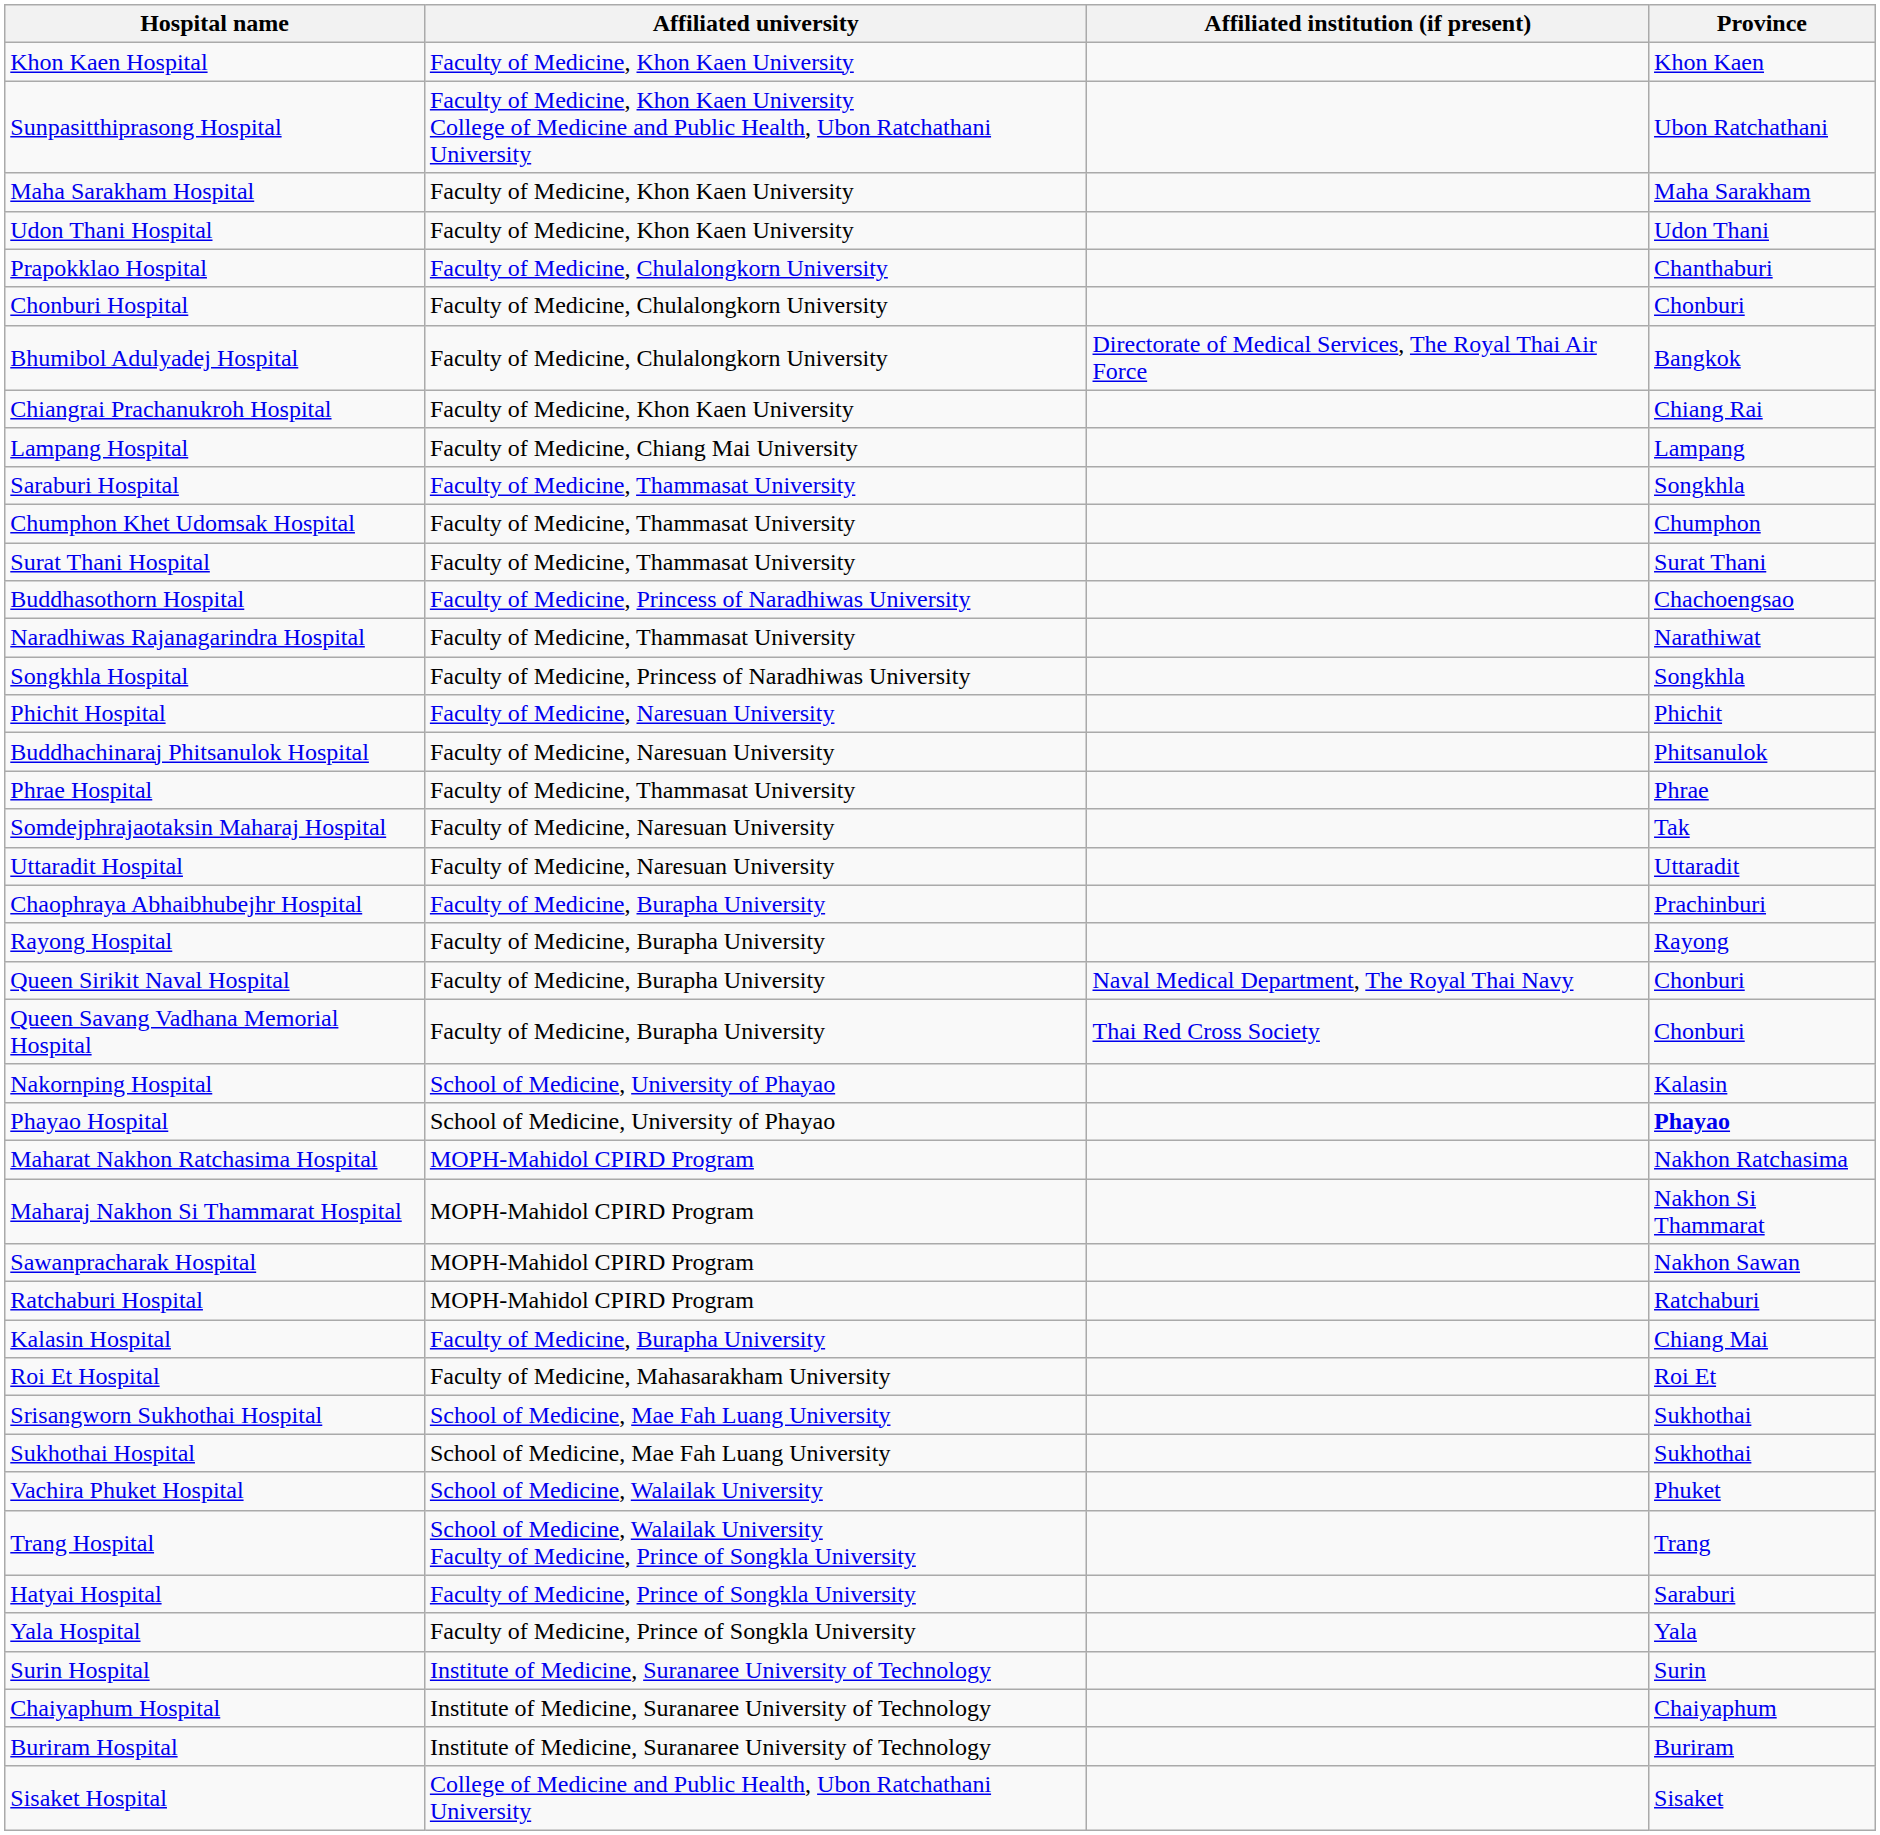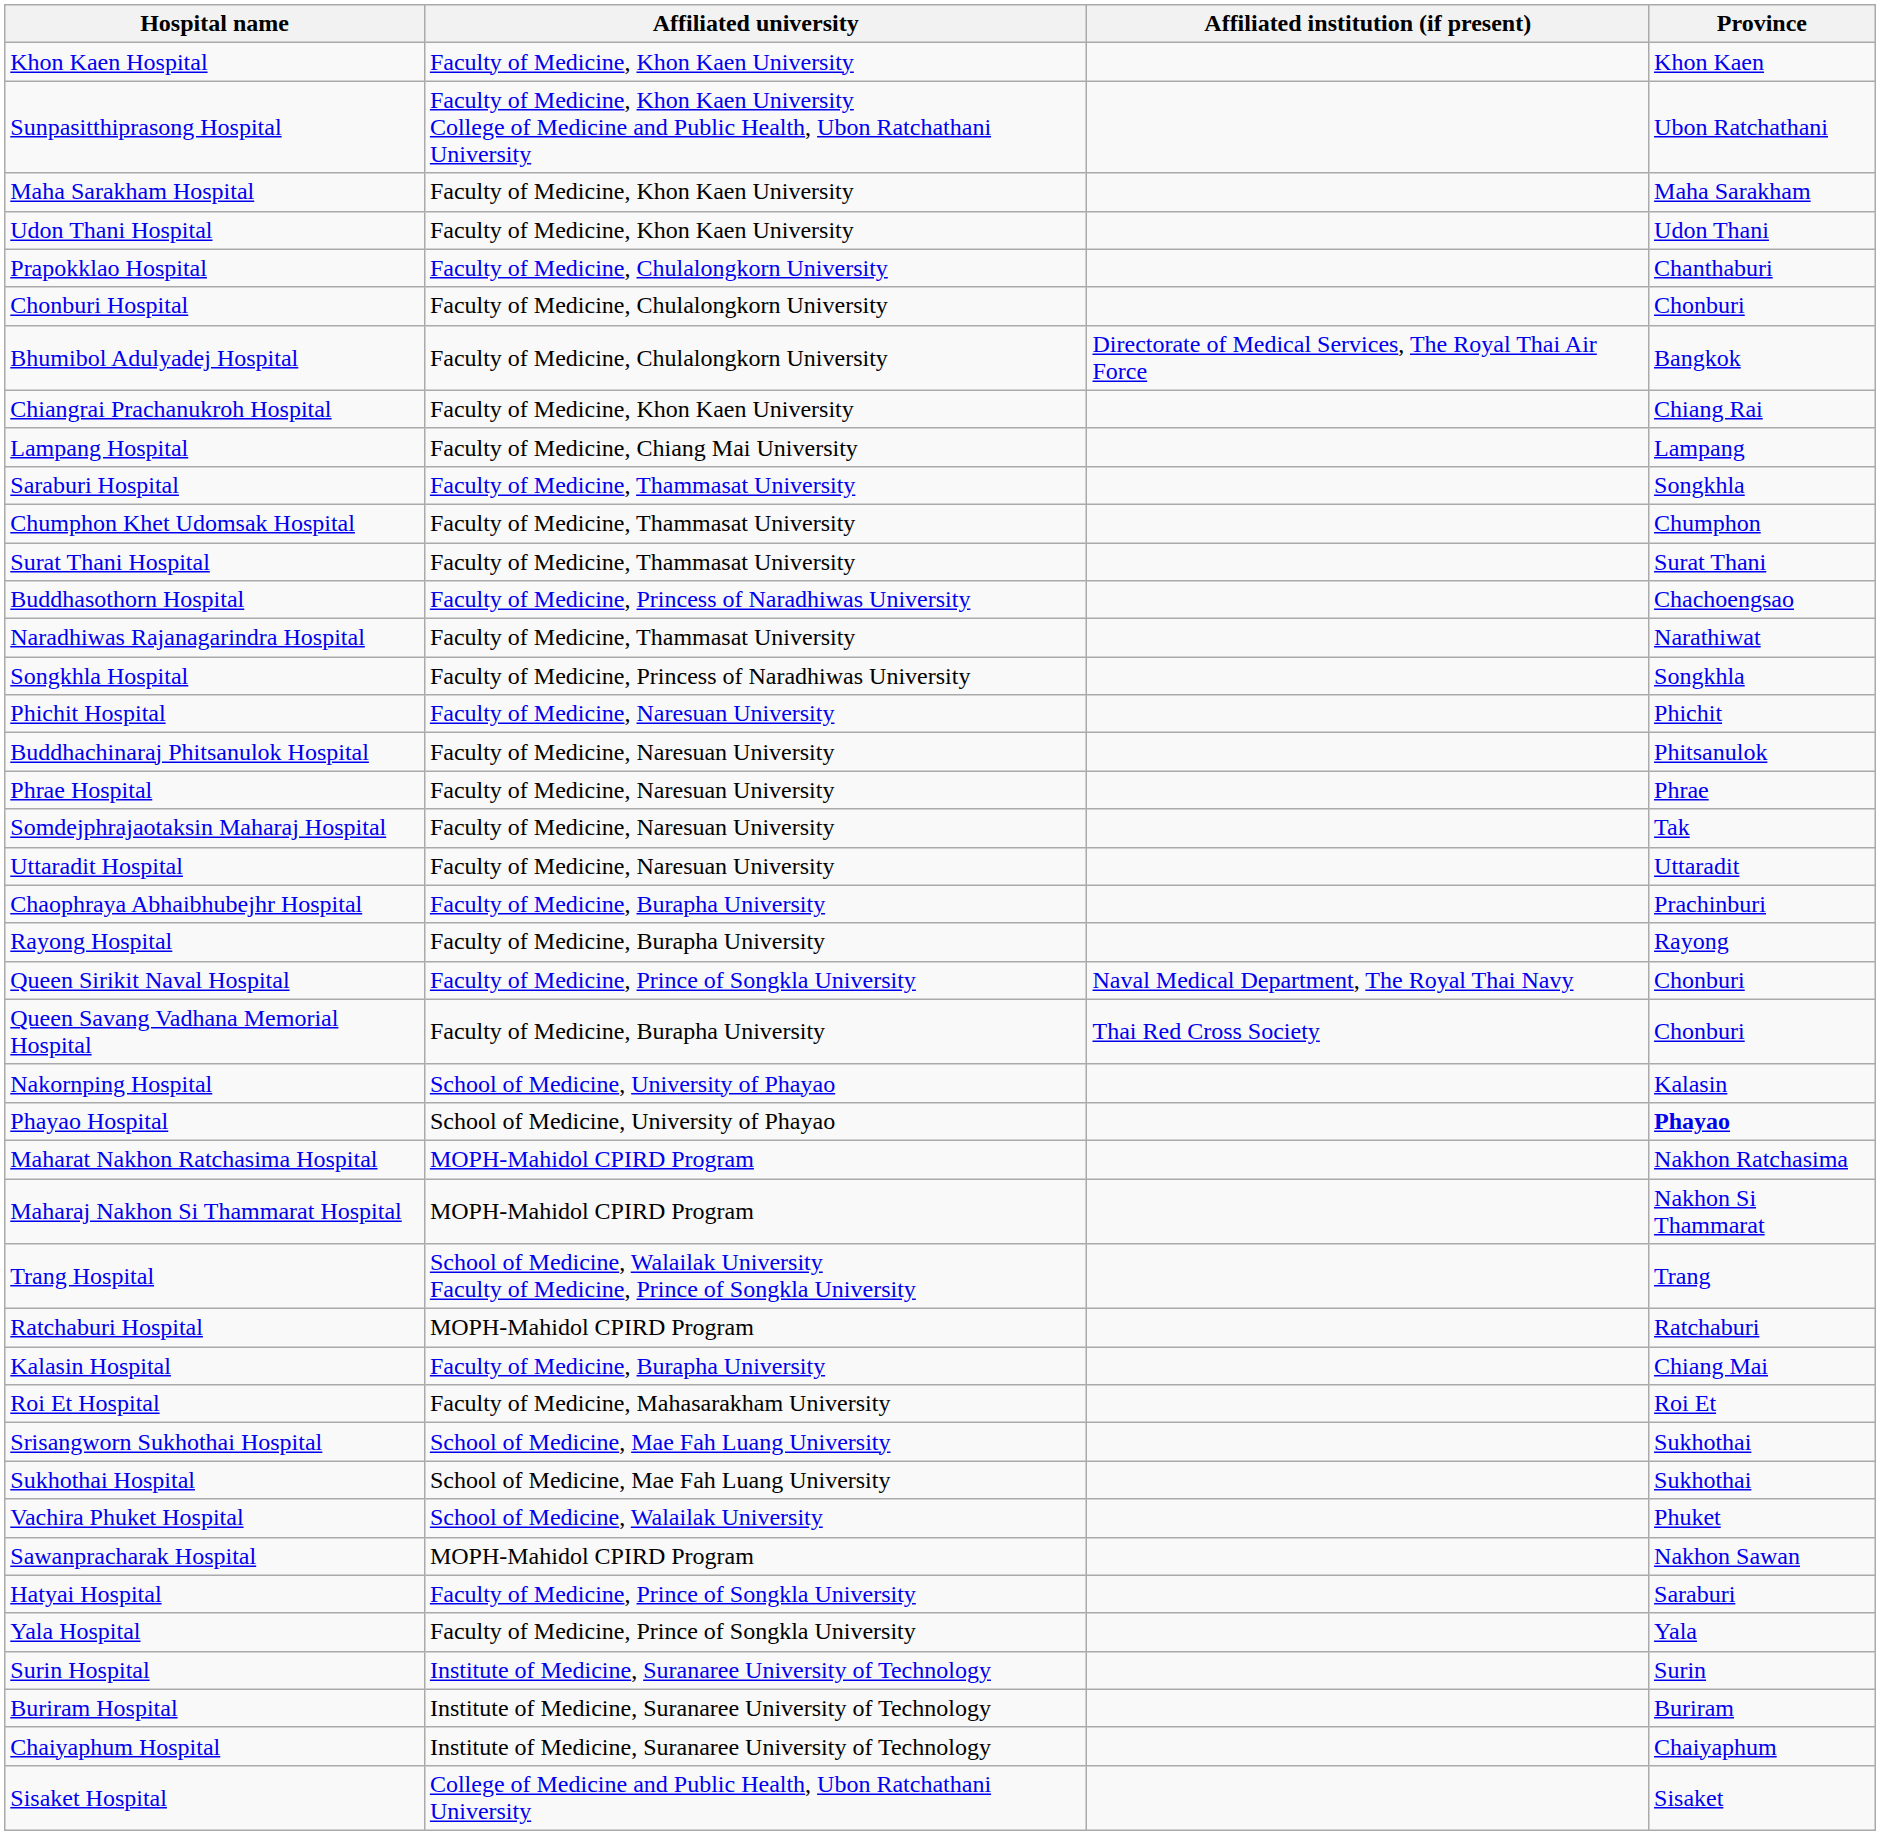 <table class="wikitable sortable">
 <tr>
 <th>Hospital name</th>
 <th>Affiliated university</th>
 <th>Affiliated institution (if present)</th>
 <th>Province</th>
 </tr>
 <tr>
 <td><a href='#'>Khon Kaen Hospital</a></td>
 <td><a href='#'>Faculty of Medicine</a>, <a href='#'>Khon Kaen University</a></td>
 <td></td>
 <td><a href='#'>Khon Kaen</a></td>
 </tr>
 <tr>
 <td><a href='#'>Sunpasitthiprasong Hospital</a></td>
 <td><a href='#'>Faculty of Medicine</a>, <a href='#'>Khon Kaen University</a><br><a href='#'>College of Medicine and Public Health</a>, <a href='#'>Ubon Ratchathani University</a></td>
 <td></td>
 <td><a href='#'>Ubon Ratchathani</a></td>
 </tr>
 <tr>
 <td><a href='#'>Maha Sarakham Hospital</a></td>
 <td>Faculty of Medicine, Khon Kaen University</td>
 <td></td>
 <td><a href='#'>Maha Sarakham</a></td>
 </tr>
 <tr>
 <td><a href='#'>Udon Thani Hospital</a></td>
 <td>Faculty of Medicine, Khon Kaen University</td>
 <td></td>
 <td><a href='#'>Udon Thani</a></td>
 </tr>
 <tr>
 <td><a href='#'>Prapokklao Hospital</a></td>
 <td><a href='#'>Faculty of Medicine</a>, <a href='#'>Chulalongkorn University</a></td>
 <td></td>
 <td><a href='#'>Chanthaburi</a></td>
 </tr>
 <tr>
 <td><a href='#'>Chonburi Hospital</a></td>
 <td>Faculty of Medicine, Chulalongkorn University</td>
 <td></td>
 <td><a href='#'>Chonburi</a></td>
 </tr>
 <tr>
 <td><a href='#'>Bhumibol Adulyadej Hospital</a></td>
 <td>Faculty of Medicine, Chulalongkorn University</td>
 <td><a href='#'>Directorate of Medical Services</a>, <a href='#'>The Royal Thai Air Force</a></td>
 <td><a href='#'>Bangkok</a></td>
 </tr>
 <tr>
 <td><a href='#'>Chiangrai Prachanukroh Hospital</a></td>
 <td>Faculty of Medicine, Khon Kaen University</td>
 <td></td>
 <td><a href='#'>Chiang Rai</a></td>
 </tr>
 <tr>
 <td><a href='#'>Lampang Hospital</a></td>
 <td>Faculty of Medicine, Chiang Mai University</td>
 <td></td>
 <td><a href='#'>Lampang</a></td>
 </tr>
 <tr>
 <td><a href='#'>Saraburi Hospital</a></td>
 <td><a href='#'>Faculty of Medicine</a>, <a href='#'>Thammasat University</a></td>
 <td></td>
 <td><a href='#'>Songkhla</a></td>
 </tr>
 <tr>
 <td><a href='#'>Chumphon Khet Udomsak Hospital</a></td>
 <td>Faculty of Medicine, Thammasat University</td>
 <td></td>
 <td><a href='#'>Chumphon</a></td>
 </tr>
 <tr>
 <td><a href='#'>Surat Thani Hospital</a></td>
 <td>Faculty of Medicine, Thammasat University</td>
 <td></td>
 <td><a href='#'>Surat Thani</a></td>
 </tr>
 <tr>
 <td><a href='#'>Buddhasothorn Hospital</a></td>
 <td><a href='#'>Faculty of Medicine</a>, <a href='#'>Princess of Naradhiwas University</a></td>
 <td></td>
 <td><a href='#'>Chachoengsao</a></td>
 </tr>
 <tr>
 <td><a href='#'>Naradhiwas Rajanagarindra Hospital</a></td>
 <td>Faculty of Medicine, Thammasat University</td>
 <td></td>
 <td><a href='#'>Narathiwat</a></td>
 </tr>
 <tr>
 <td><a href='#'>Songkhla Hospital</a></td>
 <td>Faculty of Medicine, Princess of Naradhiwas University</td>
 <td></td>
 <td><a href='#'>Songkhla</a></td>
 </tr>
 <tr>
 <td><a href='#'>Phichit Hospital</a></td>
 <td><a href='#'>Faculty of Medicine</a>, <a href='#'>Naresuan University</a></td>
 <td></td>
 <td><a href='#'>Phichit</a></td>
 </tr>
 <tr>
 <td><a href='#'>Buddhachinaraj Phitsanulok Hospital</a></td>
 <td>Faculty of Medicine, Naresuan University</td>
 <td></td>
 <td><a href='#'>Phitsanulok</a></td>
 </tr>
 <tr>
 <td><a href='#'>Phrae Hospital</a></td>
-<td>Faculty of Medicine, Thammasat University</td>
+<td>Faculty of Medicine, Naresuan University</td>
 <td></td>
 <td><a href='#'>Phrae</a></td>
 </tr>
 <tr>
 <td><a href='#'>Somdejphrajaotaksin Maharaj Hospital</a></td>
 <td>Faculty of Medicine, Naresuan University</td>
 <td></td>
 <td><a href='#'>Tak</a></td>
 </tr>
 <tr>
 <td><a href='#'>Uttaradit Hospital</a></td>
 <td>Faculty of Medicine, Naresuan University</td>
 <td></td>
 <td><a href='#'>Uttaradit</a></td>
 </tr>
 <tr>
 <td><a href='#'>Chaophraya Abhaibhubejhr Hospital</a></td>
 <td><a href='#'>Faculty of Medicine</a>, <a href='#'>Burapha University</a></td>
 <td></td>
 <td><a href='#'>Prachinburi</a></td>
 </tr>
 <tr>
 <td><a href='#'>Rayong Hospital</a></td>
 <td>Faculty of Medicine, Burapha University</td>
 <td></td>
 <td><a href='#'>Rayong</a></td>
 </tr>
 <tr>
 <td><a href='#'>Queen Sirikit Naval Hospital</a></td>
-<td>Faculty of Medicine, Burapha University</td>
+<td><a href='#'>Faculty of Medicine</a>, <a href='#'>Prince of Songkla University</a></td>
 <td><a href='#'>Naval Medical Department</a>, <a href='#'>The Royal Thai Navy</a></td>
 <td><a href='#'>Chonburi</a></td>
 </tr>
 <tr>
 <td><a href='#'>Queen Savang Vadhana Memorial Hospital</a></td>
 <td>Faculty of Medicine, Burapha University</td>
 <td><a href='#'>Thai Red Cross Society</a></td>
 <td><a href='#'>Chonburi</a></td>
 </tr>
 <tr>
 <td><a href='#'>Nakornping Hospital</a></td>
 <td><a href='#'>School of Medicine</a>, <a href='#'>University of Phayao</a></td>
 <td></td>
 <td><a href='#'>Kalasin</a></td>
 </tr>
 <tr>
 <td><a href='#'>Phayao Hospital</a></td>
 <td>School of Medicine, University of Phayao</td>
 <td></td>
 <td><strong><a href='#'>Phayao</a></strong></td>
 </tr>
 <tr>
 <td><a href='#'>Maharat Nakhon Ratchasima Hospital</a></td>
 <td><a href='#'>MOPH-Mahidol CPIRD Program</a></td>
 <td></td>
 <td><a href='#'>Nakhon Ratchasima</a></td>
 </tr>
 <tr>
 <td><a href='#'>Maharaj Nakhon Si Thammarat Hospital</a></td>
 <td>MOPH-Mahidol CPIRD Program</td>
 <td></td>
 <td><a href='#'>Nakhon Si Thammarat</a></td>
 </tr>
 <tr>
-<td><a href='#'>Sawanpracharak Hospital</a></td>
-<td>MOPH-Mahidol CPIRD Program</td>
+<td><a href='#'>Trang Hospital</a></td>
+<td><a href='#'>School of Medicine</a>, <a href='#'>Walailak University</a><br><a href='#'>Faculty of Medicine</a>, <a href='#'>Prince of Songkla University</a></td>
 <td></td>
-<td><a href='#'>Nakhon Sawan</a></td>
+<td><a href='#'>Trang</a></td>
 </tr>
 <tr>
 <td><a href='#'>Ratchaburi Hospital</a></td>
 <td>MOPH-Mahidol CPIRD Program</td>
 <td></td>
 <td><a href='#'>Ratchaburi</a></td>
 </tr>
 <tr>
 <td><a href='#'>Kalasin Hospital</a></td>
 <td><a href='#'>Faculty of Medicine</a>, <a href='#'>Burapha University</a></td>
 <td></td>
 <td><a href='#'>Chiang Mai</a></td>
 </tr>
 <tr>
 <td><a href='#'>Roi Et Hospital</a></td>
 <td>Faculty of Medicine, Mahasarakham University</td>
 <td></td>
 <td><a href='#'>Roi Et</a></td>
 </tr>
 <tr>
 <td><a href='#'>Srisangworn Sukhothai Hospital</a></td>
 <td><a href='#'>School of Medicine</a>, <a href='#'>Mae Fah Luang University</a></td>
 <td></td>
 <td><a href='#'>Sukhothai</a></td>
 </tr>
 <tr>
 <td><a href='#'>Sukhothai Hospital</a></td>
 <td>School of Medicine, Mae Fah Luang University</td>
 <td></td>
 <td><a href='#'>Sukhothai</a></td>
 </tr>
 <tr>
 <td><a href='#'>Vachira Phuket Hospital</a></td>
 <td><a href='#'>School of Medicine</a>, <a href='#'>Walailak University</a></td>
 <td></td>
 <td><a href='#'>Phuket</a></td>
 </tr>
 <tr>
-<td><a href='#'>Trang Hospital</a></td>
-<td><a href='#'>School of Medicine</a>, <a href='#'>Walailak University</a><br><a href='#'>Faculty of Medicine</a>, <a href='#'>Prince of Songkla University</a></td>
+<td><a href='#'>Sawanpracharak Hospital</a></td>
+<td>MOPH-Mahidol CPIRD Program</td>
 <td></td>
-<td><a href='#'>Trang</a></td>
+<td><a href='#'>Nakhon Sawan</a></td>
 </tr>
 <tr>
 <td><a href='#'>Hatyai Hospital</a></td>
 <td><a href='#'>Faculty of Medicine</a>, <a href='#'>Prince of Songkla University</a></td>
 <td></td>
 <td><a href='#'>Saraburi</a></td>
 </tr>
 <tr>
 <td><a href='#'>Yala Hospital</a></td>
 <td>Faculty of Medicine, Prince of Songkla University</td>
 <td></td>
 <td><a href='#'>Yala</a></td>
 </tr>
 <tr>
 <td><a href='#'>Surin Hospital</a></td>
 <td><a href='#'>Institute of Medicine</a>, <a href='#'>Suranaree University of Technology</a></td>
 <td></td>
 <td><a href='#'>Surin</a></td>
 </tr>
 <tr>
+<td><a href='#'>Buriram Hospital</a></td>
+<td>Institute of Medicine, Suranaree University of Technology</td>
+<td></td>
+<td><a href='#'>Buriram</a></td>
+</tr>
+<tr>
 <td><a href='#'>Chaiyaphum Hospital</a></td>
 <td>Institute of Medicine, Suranaree University of Technology</td>
 <td></td>
 <td><a href='#'>Chaiyaphum</a></td>
-</tr>
-<tr>
-<td><a href='#'>Buriram Hospital</a></td>
-<td>Institute of Medicine, Suranaree University of Technology</td>
-<td></td>
-<td><a href='#'>Buriram</a></td>
 </tr>
 <tr>
 <td><a href='#'>Sisaket Hospital</a></td>
 <td><a href='#'>College of Medicine and Public Health</a>, <a href='#'>Ubon Ratchathani University</a></td>
 <td></td>
 <td><a href='#'>Sisaket</a></td>
 </tr>
 </table>
